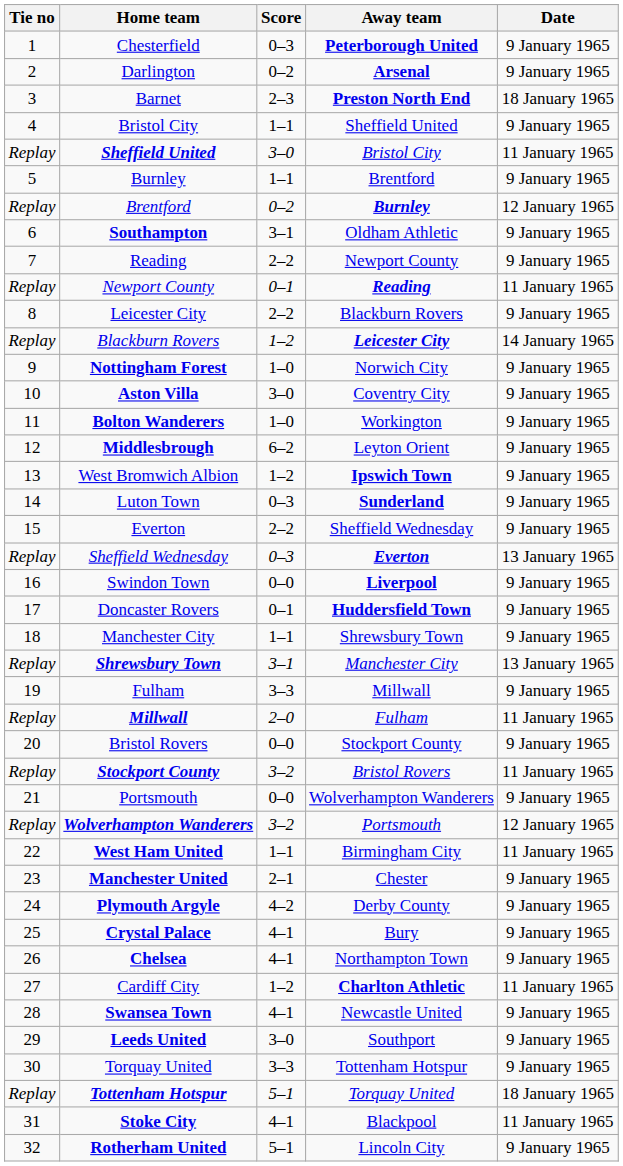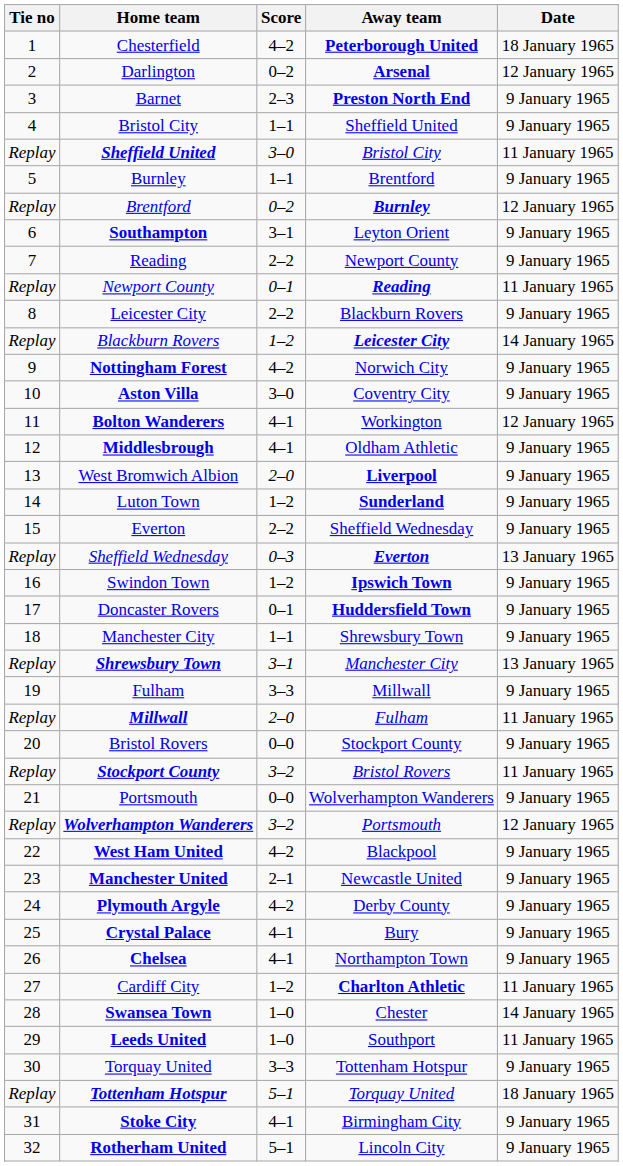 <table class="wikitable" style="text-align: center">
 <tr>
 <th>Tie no</th>
 <th>Home team</th>
 <th>Score</th>
 <th>Away team</th>
 <th>Date</th>
 </tr>
 <tr>
 <td>1</td>
 <td><a href='#'>Chesterfield</a></td>
-<td>0–3</td>
+<td>4–2</td>
 <td><strong><a href='#'>Peterborough United</a></strong></td>
-<td>9 January 1965</td>
+<td>18 January 1965</td>
 </tr>
 <tr>
 <td>2</td>
 <td><a href='#'>Darlington</a></td>
 <td>0–2</td>
 <td><strong><a href='#'>Arsenal</a></strong></td>
-<td>9 January 1965</td>
+<td>12 January 1965</td>
 </tr>
 <tr>
 <td>3</td>
 <td><a href='#'>Barnet</a></td>
 <td>2–3</td>
 <td><strong><a href='#'>Preston North End</a></strong></td>
-<td>18 January 1965</td>
+<td>9 January 1965</td>
 </tr>
 <tr>
 <td>4</td>
 <td><a href='#'>Bristol City</a></td>
 <td>1–1</td>
 <td><a href='#'>Sheffield United</a></td>
 <td>9 January 1965</td>
 </tr>
 <tr>
 <td><em>Replay</em></td>
 <td><strong><em><a href='#'>Sheffield United</a></em></strong></td>
 <td><em>3–0</em></td>
 <td><em><a href='#'>Bristol City</a></em></td>
 <td>11 January 1965</td>
 </tr>
 <tr>
 <td>5</td>
 <td><a href='#'>Burnley</a></td>
 <td>1–1</td>
 <td><a href='#'>Brentford</a></td>
 <td>9 January 1965</td>
 </tr>
 <tr>
 <td><em>Replay</em></td>
 <td><em><a href='#'>Brentford</a></em></td>
 <td><em>0–2</em></td>
 <td><strong><em><a href='#'>Burnley</a></em></strong></td>
 <td>12 January 1965</td>
 </tr>
 <tr>
 <td>6</td>
 <td><strong><a href='#'>Southampton</a></strong></td>
 <td>3–1</td>
-<td><a href='#'>Oldham Athletic</a></td>
+<td><a href='#'>Leyton Orient</a></td>
 <td>9 January 1965</td>
 </tr>
 <tr>
 <td>7</td>
 <td><a href='#'>Reading</a></td>
 <td>2–2</td>
 <td><a href='#'>Newport County</a></td>
 <td>9 January 1965</td>
 </tr>
 <tr>
 <td><em>Replay</em></td>
 <td><em><a href='#'>Newport County</a></em></td>
 <td><em>0–1</em></td>
 <td><strong><em><a href='#'>Reading</a></em></strong></td>
 <td>11 January 1965</td>
 </tr>
 <tr>
 <td>8</td>
 <td><a href='#'>Leicester City</a></td>
 <td>2–2</td>
 <td><a href='#'>Blackburn Rovers</a></td>
 <td>9 January 1965</td>
 </tr>
 <tr>
 <td><em>Replay</em></td>
 <td><em><a href='#'>Blackburn Rovers</a></em></td>
 <td><em>1–2</em></td>
 <td><strong><em><a href='#'>Leicester City</a></em></strong></td>
 <td>14 January 1965</td>
 </tr>
 <tr>
 <td>9</td>
 <td><strong><a href='#'>Nottingham Forest</a></strong></td>
-<td>1–0</td>
+<td>4–2</td>
 <td><a href='#'>Norwich City</a></td>
 <td>9 January 1965</td>
 </tr>
 <tr>
 <td>10</td>
 <td><strong><a href='#'>Aston Villa</a></strong></td>
 <td>3–0</td>
 <td><a href='#'>Coventry City</a></td>
 <td>9 January 1965</td>
 </tr>
 <tr>
 <td>11</td>
 <td><strong><a href='#'>Bolton Wanderers</a></strong></td>
-<td>1–0</td>
+<td>4–1</td>
 <td><a href='#'>Workington</a></td>
-<td>9 January 1965</td>
+<td>12 January 1965</td>
 </tr>
 <tr>
 <td>12</td>
 <td><strong><a href='#'>Middlesbrough</a></strong></td>
-<td>6–2</td>
-<td><a href='#'>Leyton Orient</a></td>
+<td>4–1</td>
+<td><a href='#'>Oldham Athletic</a></td>
 <td>9 January 1965</td>
 </tr>
 <tr>
 <td>13</td>
 <td><a href='#'>West Bromwich Albion</a></td>
-<td>1–2</td>
-<td><strong><a href='#'>Ipswich Town</a></strong></td>
+<td><em>2–0</em></td>
+<td><strong><a href='#'>Liverpool</a></strong></td>
 <td>9 January 1965</td>
 </tr>
 <tr>
 <td>14</td>
 <td><a href='#'>Luton Town</a></td>
-<td>0–3</td>
+<td>1–2</td>
 <td><strong><a href='#'>Sunderland</a></strong></td>
 <td>9 January 1965</td>
 </tr>
 <tr>
 <td>15</td>
 <td><a href='#'>Everton</a></td>
 <td>2–2</td>
 <td><a href='#'>Sheffield Wednesday</a></td>
 <td>9 January 1965</td>
 </tr>
 <tr>
 <td><em>Replay</em></td>
 <td><em><a href='#'>Sheffield Wednesday</a></em></td>
 <td><em>0–3</em></td>
 <td><strong><em><a href='#'>Everton</a></em></strong></td>
 <td>13 January 1965</td>
 </tr>
 <tr>
 <td>16</td>
 <td><a href='#'>Swindon Town</a></td>
-<td>0–0</td>
-<td><strong><a href='#'>Liverpool</a></strong></td>
+<td>1–2</td>
+<td><strong><a href='#'>Ipswich Town</a></strong></td>
 <td>9 January 1965</td>
 </tr>
 <tr>
 <td>17</td>
 <td><a href='#'>Doncaster Rovers</a></td>
 <td>0–1</td>
 <td><strong><a href='#'>Huddersfield Town</a></strong></td>
 <td>9 January 1965</td>
 </tr>
 <tr>
 <td>18</td>
 <td><a href='#'>Manchester City</a></td>
 <td>1–1</td>
 <td><a href='#'>Shrewsbury Town</a></td>
 <td>9 January 1965</td>
 </tr>
 <tr>
 <td><em>Replay</em></td>
 <td><strong><em><a href='#'>Shrewsbury Town</a></em></strong></td>
 <td><em>3–1</em></td>
 <td><em><a href='#'>Manchester City</a></em></td>
 <td>13 January 1965</td>
 </tr>
 <tr>
 <td>19</td>
 <td><a href='#'>Fulham</a></td>
 <td>3–3</td>
 <td><a href='#'>Millwall</a></td>
 <td>9 January 1965</td>
 </tr>
 <tr>
 <td><em>Replay</em></td>
 <td><strong><em><a href='#'>Millwall</a></em></strong></td>
 <td><em>2–0</em></td>
 <td><em><a href='#'>Fulham</a></em></td>
 <td>11 January 1965</td>
 </tr>
 <tr>
 <td>20</td>
 <td><a href='#'>Bristol Rovers</a></td>
 <td>0–0</td>
 <td><a href='#'>Stockport County</a></td>
 <td>9 January 1965</td>
 </tr>
 <tr>
 <td><em>Replay</em></td>
 <td><strong><em><a href='#'>Stockport County</a></em></strong></td>
 <td><em>3–2</em></td>
 <td><em><a href='#'>Bristol Rovers</a></em></td>
 <td>11 January 1965</td>
 </tr>
 <tr>
 <td>21</td>
 <td><a href='#'>Portsmouth</a></td>
 <td>0–0</td>
 <td><a href='#'>Wolverhampton Wanderers</a></td>
 <td>9 January 1965</td>
 </tr>
 <tr>
 <td><em>Replay</em></td>
 <td><strong><em><a href='#'>Wolverhampton Wanderers</a></em></strong></td>
 <td><em>3–2</em></td>
 <td><em><a href='#'>Portsmouth</a></em></td>
 <td>12 January 1965</td>
 </tr>
 <tr>
 <td>22</td>
 <td><strong><a href='#'>West Ham United</a></strong></td>
-<td>1–1</td>
-<td><a href='#'>Birmingham City</a></td>
-<td>11 January 1965</td>
+<td>4–2</td>
+<td><a href='#'>Blackpool</a></td>
+<td>9 January 1965</td>
 </tr>
 <tr>
 <td>23</td>
 <td><strong><a href='#'>Manchester United</a></strong></td>
 <td>2–1</td>
-<td><a href='#'>Chester</a></td>
+<td><a href='#'>Newcastle United</a></td>
 <td>9 January 1965</td>
 </tr>
 <tr>
 <td>24</td>
 <td><strong><a href='#'>Plymouth Argyle</a></strong></td>
 <td>4–2</td>
 <td><a href='#'>Derby County</a></td>
 <td>9 January 1965</td>
 </tr>
 <tr>
 <td>25</td>
 <td><strong><a href='#'>Crystal Palace</a></strong></td>
 <td>4–1</td>
 <td><a href='#'>Bury</a></td>
 <td>9 January 1965</td>
 </tr>
 <tr>
 <td>26</td>
 <td><strong><a href='#'>Chelsea</a></strong></td>
 <td>4–1</td>
 <td><a href='#'>Northampton Town</a></td>
 <td>9 January 1965</td>
 </tr>
 <tr>
 <td>27</td>
 <td><a href='#'>Cardiff City</a></td>
 <td>1–2</td>
 <td><strong><a href='#'>Charlton Athletic</a></strong></td>
 <td>11 January 1965</td>
 </tr>
 <tr>
 <td>28</td>
 <td><strong><a href='#'>Swansea Town</a></strong></td>
-<td>4–1</td>
-<td><a href='#'>Newcastle United</a></td>
-<td>9 January 1965</td>
+<td>1–0</td>
+<td><a href='#'>Chester</a></td>
+<td>14 January 1965</td>
 </tr>
 <tr>
 <td>29</td>
 <td><strong><a href='#'>Leeds United</a></strong></td>
-<td>3–0</td>
+<td>1–0</td>
 <td><a href='#'>Southport</a></td>
-<td>9 January 1965</td>
+<td>11 January 1965</td>
 </tr>
 <tr>
 <td>30</td>
 <td><a href='#'>Torquay United</a></td>
 <td>3–3</td>
 <td><a href='#'>Tottenham Hotspur</a></td>
 <td>9 January 1965</td>
 </tr>
 <tr>
 <td><em>Replay</em></td>
 <td><strong><em><a href='#'>Tottenham Hotspur</a></em></strong></td>
 <td><em>5–1</em></td>
 <td><em><a href='#'>Torquay United</a></em></td>
 <td>18 January 1965</td>
 </tr>
 <tr>
 <td>31</td>
 <td><strong><a href='#'>Stoke City</a></strong></td>
 <td>4–1</td>
-<td><a href='#'>Blackpool</a></td>
-<td>11 January 1965</td>
+<td><a href='#'>Birmingham City</a></td>
+<td>9 January 1965</td>
 </tr>
 <tr>
 <td>32</td>
 <td><strong><a href='#'>Rotherham United</a></strong></td>
 <td>5–1</td>
 <td><a href='#'>Lincoln City</a></td>
 <td>9 January 1965</td>
 </tr>
 </table>
